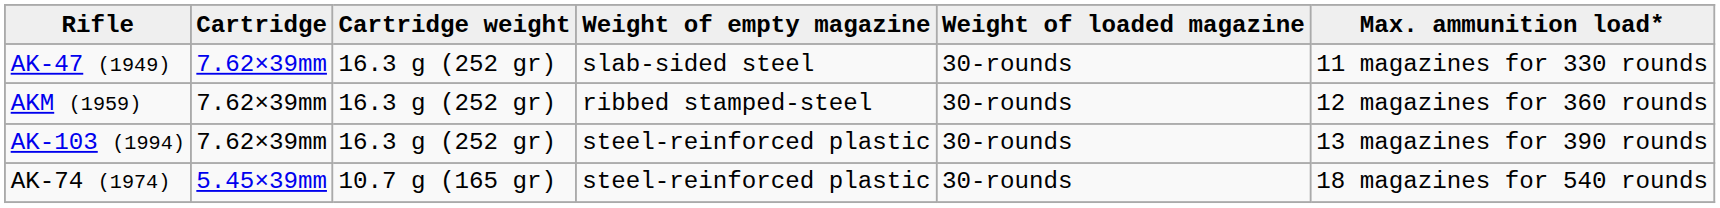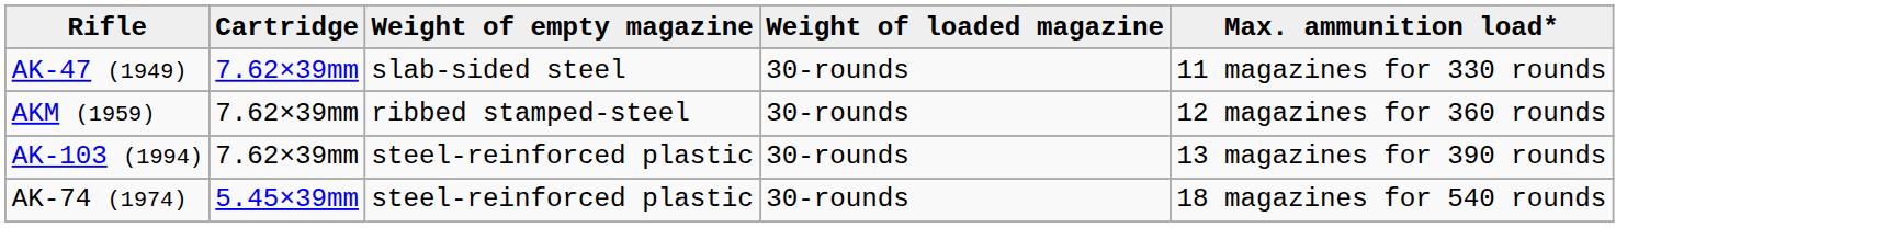 <table class="wikitable">
 <tr>
 <th style="background:#efefef;">Rifle</th>
 <th style="background:#efefef;">Cartridge</th>
-<th style="background:#efefef;">Cartridge weight</th>
 <th style="background:#efefef;">Weight of empty magazine</th>
 <th style="background:#efefef;">Weight of loaded magazine</th>
 <th style="background:#efefef;">Max.  ammunition load*</th>
 </tr>
 <tr>
 <td><a href='#'>AK-47</a> <small>(1949)</small></td>
 <td><a href='#'>7.62×39mm</a></td>
-<td>16.3 g (252 gr)</td>
 <td>slab-sided steel<br></td>
 <td>30-rounds<br></td>
 <td>11 magazines for 330 rounds<br></td>
 </tr>
 <tr>
 <td><a href='#'>AKM</a> <small>(1959)</small></td>
 <td>7.62×39mm</td>
-<td>16.3 g (252 gr)</td>
 <td>ribbed stamped-steel<br></td>
 <td>30-rounds<br></td>
 <td>12 magazines for 360 rounds<br></td>
 </tr>
 <tr>
 <td><a href='#'>AK-103</a> <small>(1994)</small></td>
 <td>7.62×39mm</td>
-<td>16.3 g (252 gr)</td>
 <td>steel-reinforced plastic<br></td>
 <td>30-rounds<br></td>
 <td>13 magazines for 390 rounds<br></td>
 </tr>
 <tr>
 <td>AK-74 <small>(1974)</small></td>
 <td><a href='#'>5.45×39mm</a></td>
-<td>10.7 g (165 gr)</td>
 <td>steel-reinforced plastic<br></td>
 <td>30-rounds<br></td>
 <td>18 magazines for 540 rounds<br></td>
 </tr>
 </table>
